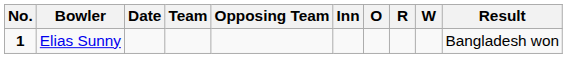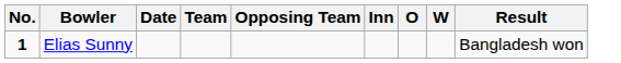 <table class="wikitable">
 <tr>
 <th>No.</th>
 <th>Bowler</th>
 <th>Date</th>
 <th>Team</th>
 <th>Opposing Team</th>
 <th scope="col" style="width:20px;">Inn</th>
 <th scope="col" style="width:20px;">O</th>
-<th scope="col" style="width:20px;">R</th>
 <th scope="col" style="width:20px;">W</th>
 <th>Result</th>
 </tr>
 <tr align=center>
 <td><strong>1</strong></td>
 <td><a href='#'>Elias Sunny</a></td>
 <td></td>
 <td></td>
 <td></td>
 <td></td>
 <td></td>
 <td></td>
-<td></td>
 <td>Bangladesh won</td>
 </tr>
 </table>
